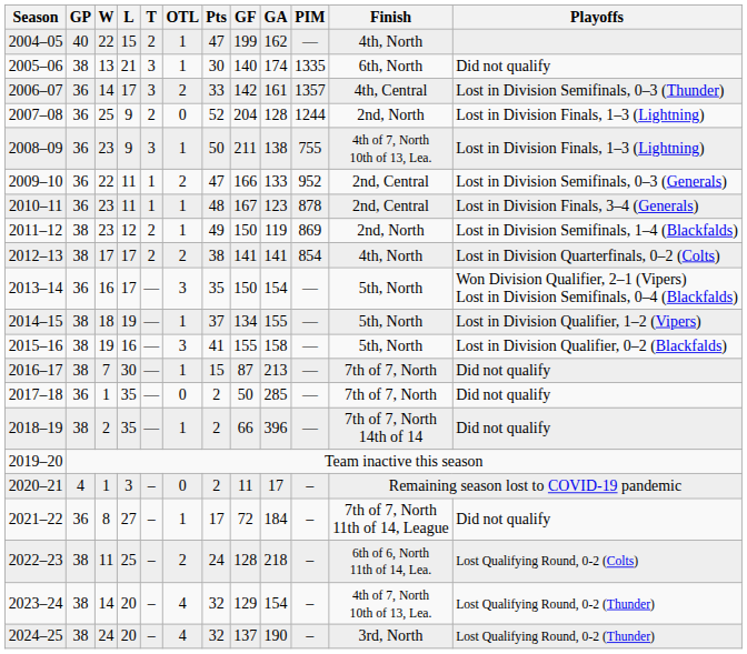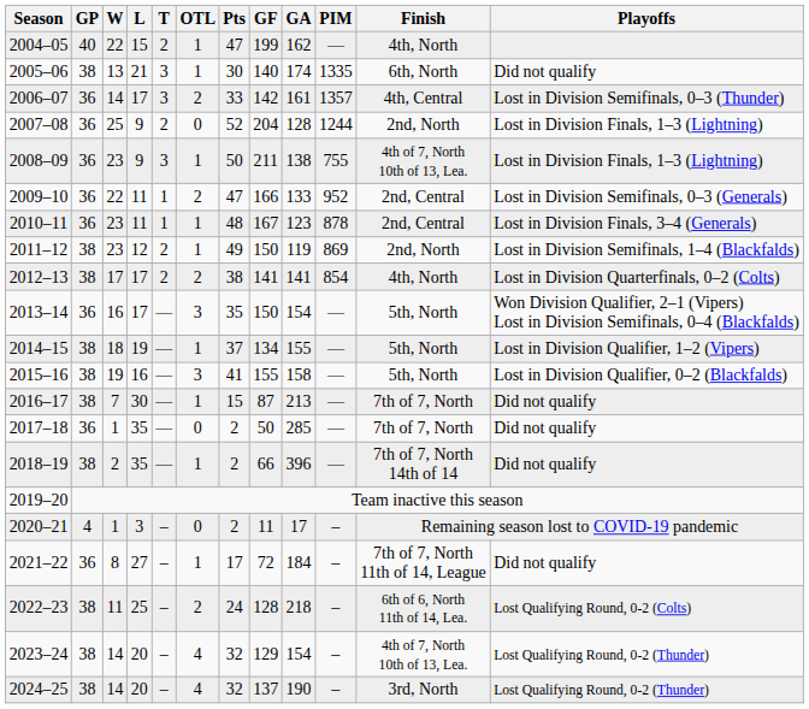 <table class="wikitable" style="text-align:center">
 <tr>
 <th>Season</th>
 <th>GP</th>
 <th>W</th>
 <th>L</th>
 <th>T</th>
 <th>OTL</th>
 <th>Pts</th>
 <th>GF</th>
 <th>GA</th>
 <th>PIM</th>
 <th>Finish</th>
 <th>Playoffs</th>
 </tr>
 <tr bgcolor="#eeeeee">
 <td>2004–05</td>
 <td>40</td>
 <td>22</td>
 <td>15</td>
 <td>2</td>
 <td>1</td>
 <td>47</td>
 <td>199</td>
 <td>162</td>
 <td>—</td>
 <td>4th, North</td>
 <td align=left></td>
 </tr>
 <tr>
 <td>2005–06</td>
 <td>38</td>
 <td>13</td>
 <td>21</td>
 <td>3</td>
 <td>1</td>
 <td>30</td>
 <td>140</td>
 <td>174</td>
 <td>1335</td>
 <td>6th, North</td>
 <td align=left>Did not qualify</td>
 </tr>
 <tr bgcolor="#eeeeee">
 <td>2006–07</td>
 <td>36</td>
 <td>14</td>
 <td>17</td>
 <td>3</td>
 <td>2</td>
 <td>33</td>
 <td>142</td>
 <td>161</td>
 <td>1357</td>
 <td>4th, Central</td>
 <td align=left>Lost in Division Semifinals, 0–3 (<a href='#'>Thunder</a>)</td>
 </tr>
 <tr>
 <td>2007–08</td>
 <td>36</td>
 <td>25</td>
 <td>9</td>
 <td>2</td>
 <td>0</td>
 <td>52</td>
 <td>204</td>
 <td>128</td>
 <td>1244</td>
 <td>2nd, North</td>
 <td align=left>Lost in Division Finals, 1–3 (<a href='#'>Lightning</a>)</td>
 </tr>
 <tr bgcolor="#eeeeee">
 <td>2008–09</td>
 <td>36</td>
 <td>23</td>
 <td>9</td>
 <td>3</td>
 <td>1</td>
 <td>50</td>
 <td>211</td>
 <td>138</td>
 <td>755</td>
 <td><small>4th of 7, North<br>10th of 13, Lea.</small></td>
 <td align=left>Lost in Division Finals, 1–3 (<a href='#'>Lightning</a>)</td>
 </tr>
 <tr>
 <td>2009–10</td>
 <td>36</td>
 <td>22</td>
 <td>11</td>
 <td>1</td>
 <td>2</td>
 <td>47</td>
 <td>166</td>
 <td>133</td>
 <td>952</td>
 <td>2nd, Central</td>
 <td align=left>Lost in Division Semifinals, 0–3 (<a href='#'>Generals</a>)</td>
 </tr>
 <tr bgcolor="#eeeeee">
 <td>2010–11</td>
 <td>36</td>
 <td>23</td>
 <td>11</td>
 <td>1</td>
 <td>1</td>
 <td>48</td>
 <td>167</td>
 <td>123</td>
 <td>878</td>
 <td>2nd, Central</td>
 <td align=left>Lost in Division Finals, 3–4 (<a href='#'>Generals</a>)</td>
 </tr>
 <tr>
 <td>2011–12</td>
 <td>38</td>
 <td>23</td>
 <td>12</td>
 <td>2</td>
 <td>1</td>
 <td>49</td>
 <td>150</td>
 <td>119</td>
 <td>869</td>
 <td>2nd, North</td>
 <td align=left>Lost in Division Semifinals, 1–4 (<a href='#'>Blackfalds</a>)</td>
 </tr>
 <tr bgcolor="#eeeeee">
 <td>2012–13</td>
 <td>38</td>
 <td>17</td>
 <td>17</td>
 <td>2</td>
 <td>2</td>
 <td>38</td>
 <td>141</td>
 <td>141</td>
 <td>854</td>
 <td>4th, North</td>
 <td align=left>Lost in Division Quarterfinals, 0–2 (<a href='#'>Colts</a>)</td>
 </tr>
 <tr>
 <td>2013–14</td>
 <td>36</td>
 <td>16</td>
 <td>17</td>
 <td>—</td>
 <td>3</td>
 <td>35</td>
 <td>150</td>
 <td>154</td>
 <td>—</td>
 <td>5th, North</td>
 <td align=left>Won Division Qualifier, 2–1 (Vipers)<br>Lost in Division Semifinals, 0–4 (<a href='#'>Blackfalds</a>)</td>
 </tr>
 <tr bgcolor="#eeeeee">
 <td>2014–15</td>
 <td>38</td>
 <td>18</td>
 <td>19</td>
 <td>—</td>
 <td>1</td>
 <td>37</td>
 <td>134</td>
 <td>155</td>
 <td>—</td>
 <td>5th, North</td>
 <td align=left>Lost in Division Qualifier, 1–2 (<a href='#'>Vipers</a>)</td>
 </tr>
 <tr>
 <td>2015–16</td>
 <td>38</td>
 <td>19</td>
 <td>16</td>
 <td>—</td>
 <td>3</td>
 <td>41</td>
 <td>155</td>
 <td>158</td>
 <td>—</td>
 <td>5th, North</td>
 <td align=left>Lost in Division Qualifier, 0–2 (<a href='#'>Blackfalds</a>)</td>
 </tr>
 <tr bgcolor="#eeeeee">
 <td>2016–17</td>
 <td>38</td>
 <td>7</td>
 <td>30</td>
 <td>—</td>
 <td>1</td>
 <td>15</td>
 <td>87</td>
 <td>213</td>
 <td>—</td>
 <td>7th of 7, North</td>
 <td align=left>Did not qualify</td>
 </tr>
 <tr>
 <td>2017–18</td>
 <td>36</td>
 <td>1</td>
 <td>35</td>
 <td>—</td>
 <td>0</td>
 <td>2</td>
 <td>50</td>
 <td>285</td>
 <td>—</td>
 <td>7th of 7, North</td>
 <td align=left>Did not qualify</td>
 </tr>
 <tr bgcolor="#eeeeee">
 <td>2018–19</td>
 <td>38</td>
 <td>2</td>
 <td>35</td>
 <td>—</td>
 <td>1</td>
 <td>2</td>
 <td>66</td>
 <td>396</td>
 <td>—</td>
 <td>7th of 7, North <br>14th of 14</td>
 <td align=left>Did not qualify</td>
 </tr>
 <tr>
 <td>2019–20</td>
 <td colspan=11>Team inactive this season</td>
 </tr>
 <tr bgcolor="#eeeeee">
 <td>2020–21</td>
 <td>4</td>
 <td>1</td>
 <td>3</td>
 <td>–</td>
 <td>0</td>
 <td>2</td>
 <td>11</td>
 <td>17</td>
 <td>–</td>
 <td colspan="3">Remaining season lost to <a href='#'>COVID-19</a> pandemic</td>
 </tr>
 <tr>
 <td>2021–22</td>
 <td>36</td>
 <td>8</td>
 <td>27</td>
 <td>–</td>
 <td>1</td>
 <td>17</td>
 <td>72</td>
 <td>184</td>
 <td>–</td>
 <td>7th of 7, North<br>11th of 14, League</td>
 <td align=left>Did not qualify</td>
 </tr>
 <tr bgcolor="#eeeeee">
 <td>2022–23</td>
 <td>38</td>
 <td>11</td>
 <td>25</td>
 <td>–</td>
 <td>2</td>
 <td>24</td>
 <td>128</td>
 <td>218</td>
 <td>–</td>
 <td><small>6th of 6, North<br>11th of 14, Lea.</small></td>
 <td align=left><small>Lost Qualifying Round, 0-2 (<a href='#'>Colts</a>)</small></td>
 </tr>
 <tr>
 <td>2023–24</td>
 <td>38</td>
 <td>14</td>
 <td>20</td>
 <td>–</td>
 <td>4</td>
 <td>32</td>
 <td>129</td>
 <td>154</td>
 <td>–</td>
 <td><small>4th of 7, North<br>10th of 13, Lea.</small></td>
 <td align=left><small>Lost Qualifying Round, 0-2 (<a href='#'>Thunder</a>)</small></td>
 </tr>
 <tr bgcolor="#eeeeee">
 <td>2024–25</td>
 <td>38</td>
-<td>24</td>
+<td>14</td>
 <td>20</td>
 <td>–</td>
 <td>4</td>
 <td>32</td>
 <td>137</td>
 <td>190</td>
 <td>–</td>
 <td>3rd, North</td>
 <td align=left><small>Lost Qualifying Round, 0-2 (<a href='#'>Thunder</a>)</small></td>
 </tr>
 </table>
